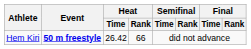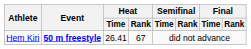 <table class=wikitable style="font-size:90%">
 <tr>
 <th rowspan="2">Athlete</th>
 <th rowspan="2">Event</th>
 <th colspan="2">Heat</th>
 <th colspan="2">Semifinal</th>
 <th colspan="2">Final</th>
 </tr>
 <tr style="font-size:95%">
 <th>Time</th>
 <th>Rank</th>
 <th>Time</th>
 <th>Rank</th>
 <th>Time</th>
 <th>Rank</th>
 </tr>
 <tr align=center>
 <td align=left><a href='#'>Hem Kiri</a></td>
 <td align=left><strong><a href='#'>50 m freestyle</a></strong></td>
-<td>26.42</td>
-<td>66</td>
+<td>26.41</td>
+<td>67</td>
 <td colspan=4>did not advance</td>
 </tr>
 </table>
